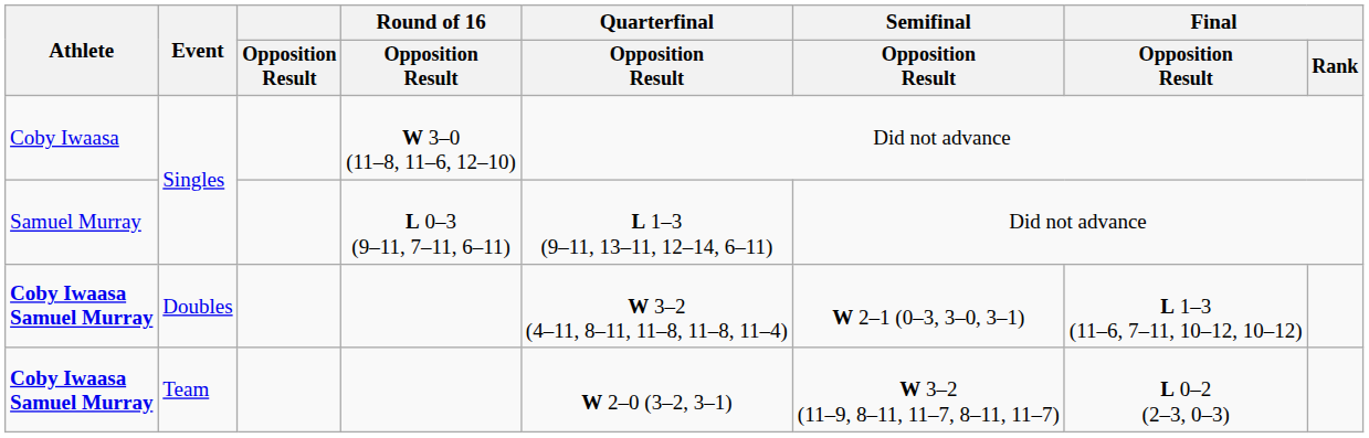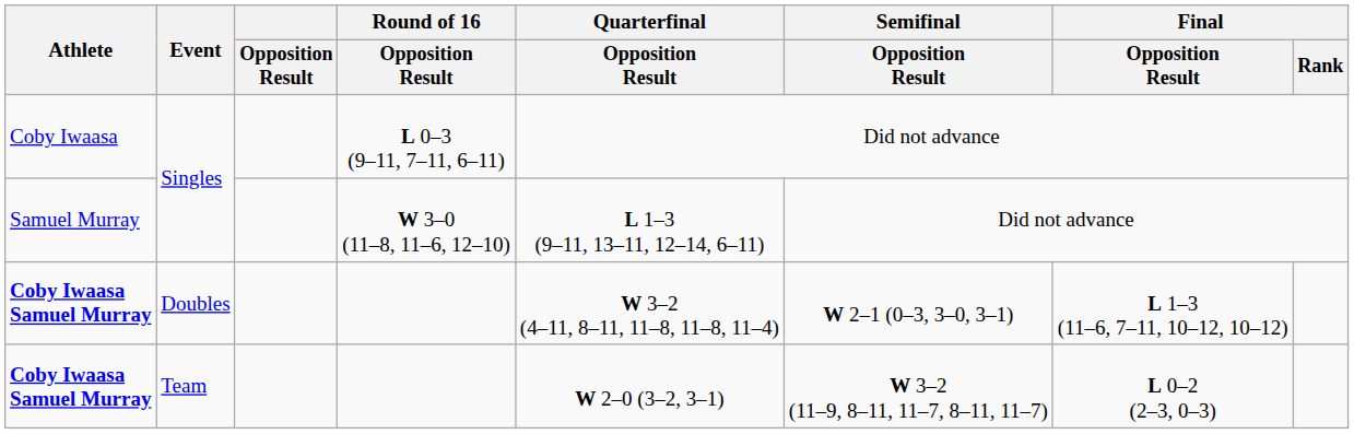 <table class=wikitable style=font-size:90%;text-align:center>
 <tr>
 <th rowspan=2>Athlete</th>
 <th rowspan=2>Event</th>
 <th></th>
 <th>Round of 16</th>
 <th>Quarterfinal</th>
 <th>Semifinal</th>
 <th colspan=2>Final</th>
 </tr>
 <tr style=font-size:95%>
 <th>Opposition<br>Result</th>
 <th>Opposition<br>Result</th>
 <th>Opposition<br>Result</th>
 <th>Opposition<br>Result</th>
 <th>Opposition<br>Result</th>
 <th>Rank</th>
 </tr>
 <tr>
 <td align=left><a href='#'>Coby Iwaasa</a></td>
 <td align=left rowspan=2><a href='#'>Singles</a></td>
 <td></td>
-<td><br><strong>W</strong> 3–0<br>(11–8, 11–6, 12–10)</td>
+<td><br><strong>L</strong> 0–3<br>(9–11, 7–11, 6–11)</td>
 <td colspan=4>Did not advance</td>
 </tr>
 <tr>
 <td align=left><a href='#'>Samuel Murray</a></td>
 <td></td>
-<td><br><strong>L</strong> 0–3<br>(9–11, 7–11, 6–11)</td>
+<td><br><strong>W</strong> 3–0<br>(11–8, 11–6, 12–10)</td>
 <td><br><strong>L</strong> 1–3<br>(9–11, 13–11, 12–14, 6–11)</td>
 <td colspan=3>Did not advance</td>
 </tr>
 <tr>
 <td align=left><strong><a href='#'>Coby Iwaasa</a><br><a href='#'>Samuel Murray</a></strong></td>
 <td align=left><a href='#'>Doubles</a></td>
 <td></td>
 <td></td>
 <td><br><strong>W</strong> 3–2<br>(4–11, 8–11, 11–8, 11–8, 11–4)</td>
 <td><br><strong>W</strong> 2–1 (0–3, 3–0, 3–1)</td>
 <td><br><strong>L</strong> 1–3<br>(11–6, 7–11, 10–12, 10–12)</td>
 <td></td>
 </tr>
 <tr>
 <td align=left><strong><a href='#'>Coby Iwaasa</a><br><a href='#'>Samuel Murray</a></strong></td>
 <td align=left><a href='#'>Team</a></td>
 <td></td>
 <td></td>
 <td><br><strong>W</strong> 2–0 (3–2, 3–1)</td>
 <td><br><strong>W</strong> 3–2<br>(11–9, 8–11, 11–7, 8–11, 11–7)</td>
 <td><br><strong>L</strong> 0–2<br>(2–3, 0–3)</td>
 <td></td>
 </tr>
 </table>
